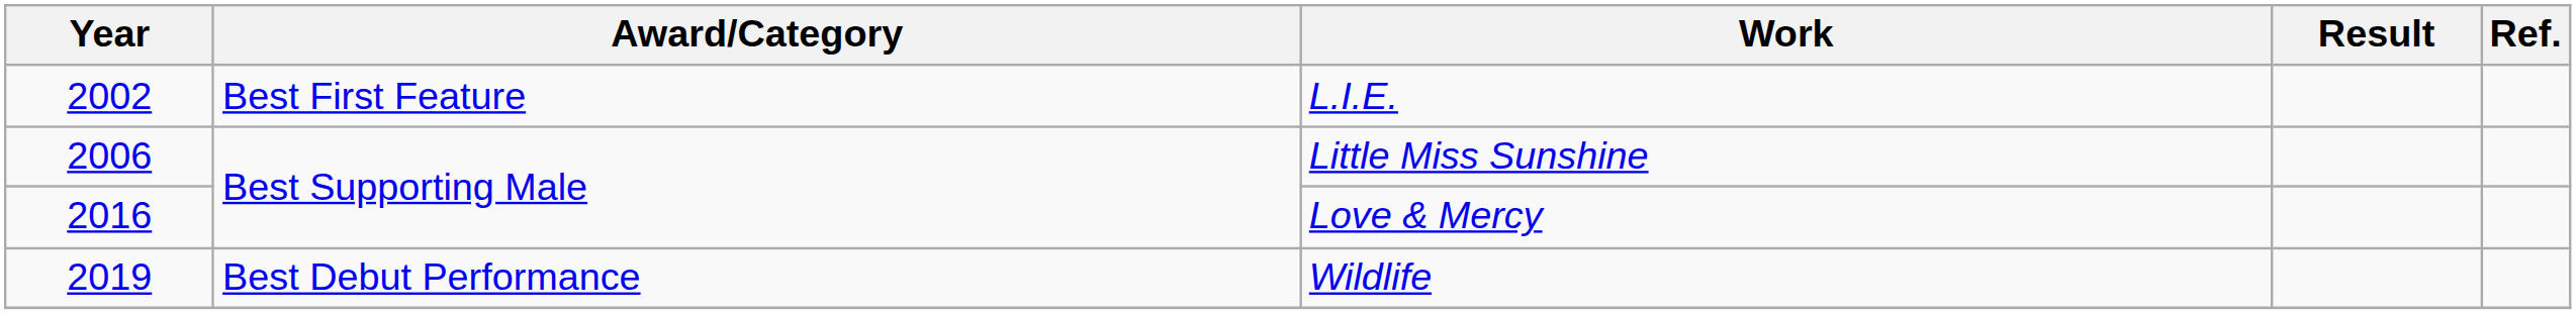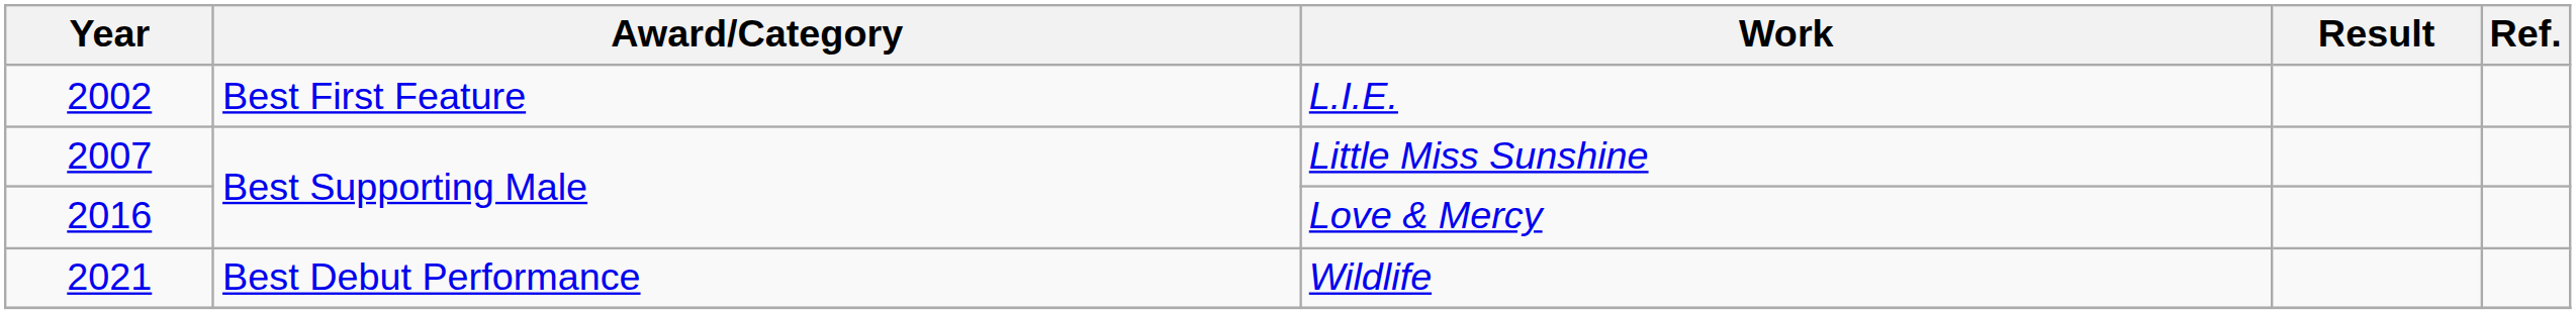 <table class=wikitable>
 <tr>
 <th scope="col" style="width:5em;">Year</th>
 <th scope="col" style="width:28em;">Award/Category</th>
 <th scope="col" style="width:25em;">Work</th>
 <th scope="col" style="width:5em;">Result</th>
 <th>Ref.</th>
 </tr>
 <tr>
 <td style="text-align:center;"><a href='#'>2002</a></td>
 <td><a href='#'>Best First Feature</a></td>
 <td><em><a href='#'>L.I.E.</a></em></td>
 <td></td>
 <td style="text-align:center;"></td>
 </tr>
 <tr>
-<td style="text-align:center;"><a href='#'>2006</a></td>
+<td style="text-align:center;"><a href='#'>2007</a></td>
 <td rowspan="2"><a href='#'>Best Supporting Male</a></td>
 <td><em><a href='#'>Little Miss Sunshine</a></em></td>
 <td></td>
 <td style="text-align:center;"></td>
 </tr>
 <tr>
 <td style="text-align:center;"><a href='#'>2016</a></td>
 <td><em><a href='#'>Love & Mercy</a></em></td>
 <td></td>
 <td style="text-align:center;"></td>
 </tr>
 <tr>
-<td style="text-align:center;"><a href='#'>2019</a></td>
+<td style="text-align:center;"><a href='#'>2021</a></td>
 <td><a href='#'>Best Debut Performance</a></td>
 <td><em><a href='#'>Wildlife</a></em></td>
 <td></td>
 <td style="text-align:center;"></td>
 </tr>
 <tr>
 </tr>
 </table>
